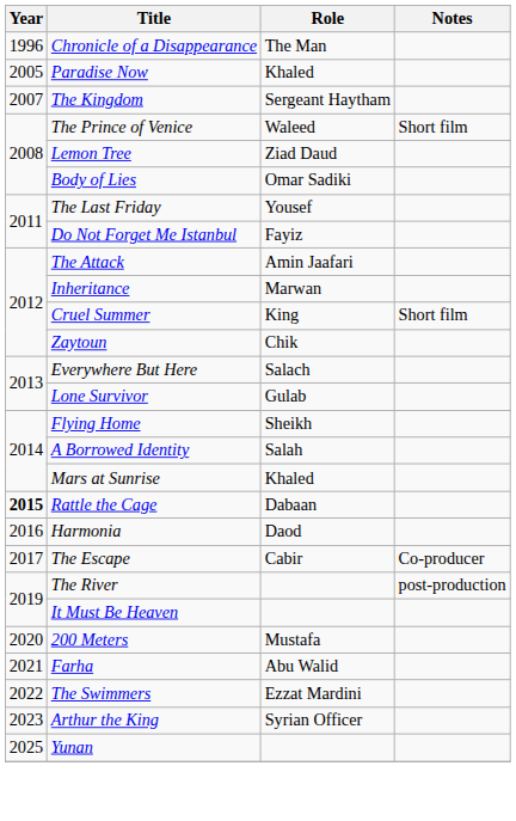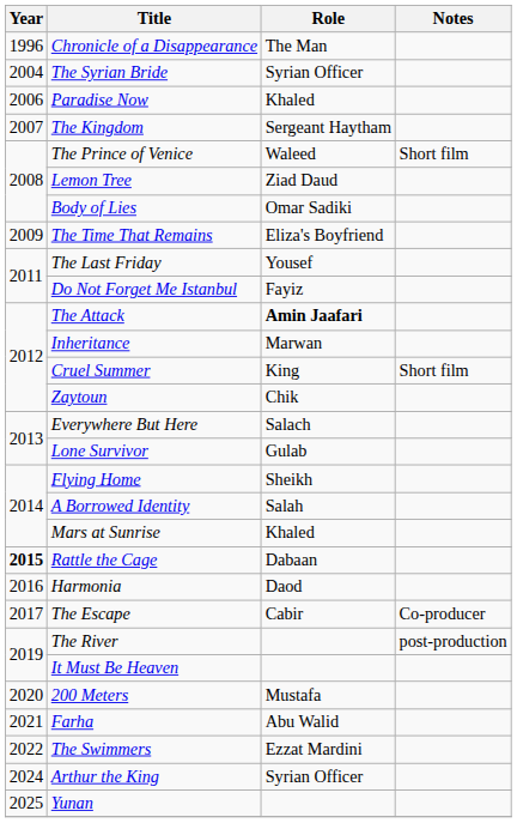 <table class="wikitable sortable">
 <tr>
 <th>Year</th>
 <th>Title</th>
 <th>Role</th>
 <th class="unsortable">Notes</th>
 </tr>
 <tr>
 <td>1996</td>
 <td><em><a href='#'>Chronicle of a Disappearance</a></em></td>
 <td>The Man</td>
 <td></td>
 </tr>
 <tr>
-<td>2005</td>
+<td>2004</td>
+<td><em><a href='#'>The Syrian Bride</a></em></td>
+<td>Syrian Officer</td>
+<td></td>
+</tr>
+<tr>
+<td>2006</td>
 <td><em><a href='#'>Paradise Now</a></em></td>
 <td>Khaled</td>
 <td></td>
 </tr>
 <tr>
 <td>2007</td>
 <td><em> <a href='#'>The Kingdom</a></em></td>
 <td>Sergeant Haytham</td>
 <td></td>
 </tr>
 <tr>
 <td rowspan="3">2008</td>
 <td><em>The Prince of Venice</em></td>
 <td>Waleed</td>
 <td>Short film</td>
 </tr>
 <tr>
 <td><em> <a href='#'>Lemon Tree</a></em></td>
 <td>Ziad Daud</td>
 <td></td>
 </tr>
 <tr>
 <td><em><a href='#'>Body of Lies</a></em></td>
 <td>Omar Sadiki</td>
 <td></td>
 </tr>
 <tr>
+<td>2009</td>
+<td><em> <a href='#'>The Time That Remains</a></em></td>
+<td>Eliza's Boyfriend</td>
+<td></td>
+</tr>
+<tr>
 <td rowspan="2">2011</td>
 <td><em>The Last Friday</em></td>
 <td>Yousef</td>
 <td></td>
 </tr>
 <tr>
 <td><em><a href='#'>Do Not Forget Me Istanbul</a></em></td>
 <td>Fayiz</td>
 <td></td>
 </tr>
 <tr>
 <td rowspan="4">2012</td>
 <td><em><a href='#'>The Attack</a></em></td>
-<td>Amin Jaafari</td>
+<td><strong>Amin Jaafari</strong></td>
 <td></td>
 </tr>
 <tr>
 <td><em><a href='#'>Inheritance</a></em></td>
 <td>Marwan</td>
 <td></td>
 </tr>
 <tr>
 <td><em><a href='#'>Cruel Summer</a></em></td>
 <td>King</td>
 <td>Short film</td>
 </tr>
 <tr>
 <td><em><a href='#'>Zaytoun</a></em></td>
 <td>Chik</td>
 <td></td>
 </tr>
 <tr>
 <td rowspan="2">2013</td>
 <td><em>Everywhere But Here</em></td>
 <td>Salach</td>
 <td></td>
 </tr>
 <tr>
 <td><em><a href='#'>Lone Survivor</a></em></td>
 <td>Gulab</td>
 <td></td>
 </tr>
 <tr>
 <td rowspan="3">2014</td>
 <td><em><a href='#'>Flying Home</a></em></td>
 <td>Sheikh</td>
 <td></td>
 </tr>
 <tr>
 <td><em><a href='#'>A Borrowed Identity</a></em></td>
 <td>Salah</td>
 <td></td>
 </tr>
 <tr>
 <td><em> Mars at Sunrise</em></td>
 <td>Khaled</td>
 <td></td>
 </tr>
 <tr>
 <td><strong>2015</strong></td>
 <td><em><a href='#'>Rattle the Cage</a></em></td>
 <td>Dabaan</td>
 <td></td>
 </tr>
 <tr>
 <td>2016</td>
 <td><em>Harmonia</em></td>
 <td>Daod</td>
 <td></td>
 </tr>
 <tr>
 <td>2017</td>
 <td><em>The Escape</em></td>
 <td>Cabir</td>
 <td>Co-producer</td>
 </tr>
 <tr>
 <td rowspan="2">2019</td>
 <td><em>The River</em></td>
 <td></td>
 <td>post-production</td>
 </tr>
 <tr>
 <td><em><a href='#'>It Must Be Heaven</a></em></td>
 <td></td>
 <td></td>
 </tr>
 <tr>
 <td>2020</td>
 <td><em><a href='#'>200 Meters</a></em></td>
 <td>Mustafa</td>
 <td></td>
 </tr>
 <tr>
 <td>2021</td>
 <td><em><a href='#'>Farha</a></em></td>
 <td>Abu Walid</td>
 <td></td>
 </tr>
 <tr>
 <td>2022</td>
 <td><em><a href='#'>The Swimmers</a></em></td>
 <td>Ezzat Mardini</td>
 <td></td>
 </tr>
 <tr>
-<td>2023</td>
+<td>2024</td>
 <td><em><a href='#'>Arthur the King</a></em></td>
 <td>Syrian Officer</td>
 <td></td>
 </tr>
 <tr>
 <td>2025</td>
 <td><em><a href='#'>Yunan</a></em></td>
 <td></td>
 <td></td>
 </tr>
 <tr>
 </tr>
 </table>
